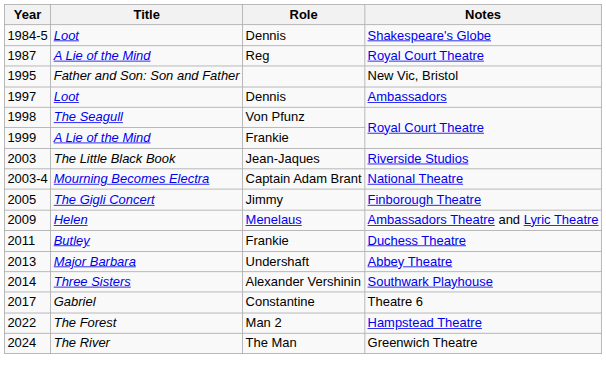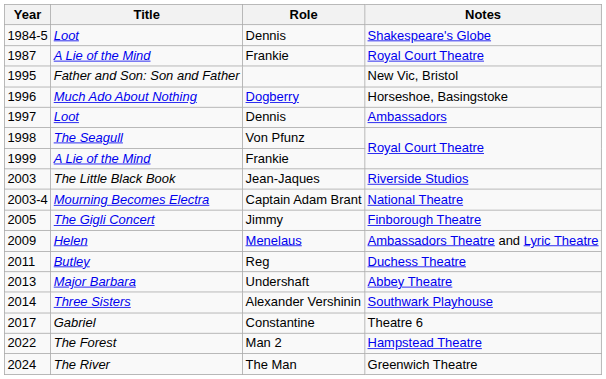 <table class="wikitable sortable">
 <tr>
 <th>Year</th>
 <th>Title</th>
 <th>Role</th>
 <th class="unsortable">Notes</th>
 </tr>
 <tr>
 <td>1984-5</td>
 <td><em><a href='#'>Loot</a></em></td>
 <td>Dennis</td>
 <td><a href='#'>Shakespeare's Globe</a></td>
 </tr>
 <tr>
 <td>1987</td>
 <td><em><a href='#'>A Lie of the Mind</a></em></td>
-<td>Reg</td>
+<td>Frankie</td>
 <td><a href='#'>Royal Court Theatre</a></td>
 </tr>
 <tr>
 <td>1995</td>
 <td><em>Father and Son: Son and Father</em></td>
 <td></td>
 <td>New Vic, Bristol</td>
+</tr>
+<tr>
+<td>1996</td>
+<td><em><a href='#'>Much Ado About Nothing</a></em></td>
+<td><a href='#'>Dogberry</a></td>
+<td>Horseshoe, Basingstoke</td>
 </tr>
 <tr>
 <td>1997</td>
 <td><em><a href='#'>Loot</a></em></td>
 <td>Dennis</td>
 <td><a href='#'>Ambassadors</a></td>
 </tr>
 <tr>
 <td>1998</td>
 <td><em><a href='#'>The Seagull</a></em></td>
 <td>Von Pfunz</td>
 <td rowspan="2"><a href='#'>Royal Court Theatre</a></td>
 </tr>
 <tr>
 <td>1999</td>
 <td><em><a href='#'>A Lie of the Mind</a></em></td>
 <td>Frankie</td>
 </tr>
 <tr>
 <td>2003</td>
 <td><em> The Little Black Book</em></td>
 <td>Jean-Jaques</td>
 <td><a href='#'>Riverside Studios</a></td>
 </tr>
 <tr>
 <td>2003-4</td>
 <td><em><a href='#'>Mourning Becomes Electra</a></em></td>
 <td>Captain Adam Brant</td>
 <td><a href='#'>National Theatre</a></td>
 </tr>
 <tr>
 <td>2005</td>
 <td><em><a href='#'>The Gigli Concert</a></em></td>
 <td>Jimmy</td>
 <td><a href='#'>Finborough Theatre</a></td>
 </tr>
 <tr>
 <td>2009</td>
 <td><em><a href='#'>Helen</a></em></td>
 <td><a href='#'>Menelaus</a></td>
 <td><a href='#'>Ambassadors Theatre</a> and <a href='#'>Lyric Theatre</a></td>
 </tr>
 <tr>
 <td>2011</td>
 <td><em><a href='#'>Butley</a></em></td>
-<td>Frankie</td>
+<td>Reg</td>
 <td><a href='#'>Duchess Theatre</a></td>
 </tr>
 <tr>
 <td>2013</td>
 <td><em><a href='#'>Major Barbara</a></em></td>
 <td>Undershaft</td>
 <td><a href='#'>Abbey Theatre</a></td>
 </tr>
 <tr>
 <td>2014</td>
 <td><em><a href='#'>Three Sisters</a></em></td>
 <td>Alexander Vershinin</td>
 <td><a href='#'>Southwark Playhouse</a></td>
 </tr>
 <tr>
 <td>2017</td>
 <td><em>Gabriel</em></td>
 <td>Constantine</td>
 <td>Theatre 6</td>
 </tr>
 <tr>
 <td>2022</td>
 <td><em>The Forest</em></td>
 <td>Man 2</td>
 <td><a href='#'>Hampstead Theatre</a></td>
 </tr>
 <tr>
 <td>2024</td>
 <td><em>The River</em></td>
 <td>The Man</td>
 <td>Greenwich Theatre</td>
 </tr>
 </table>
